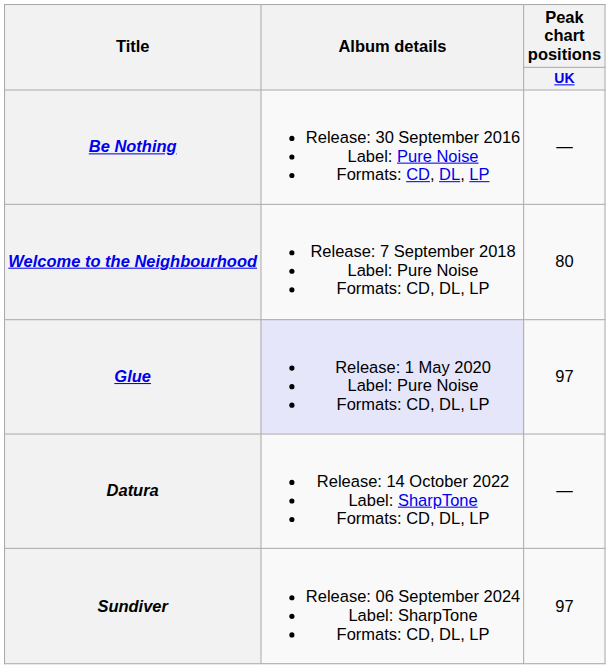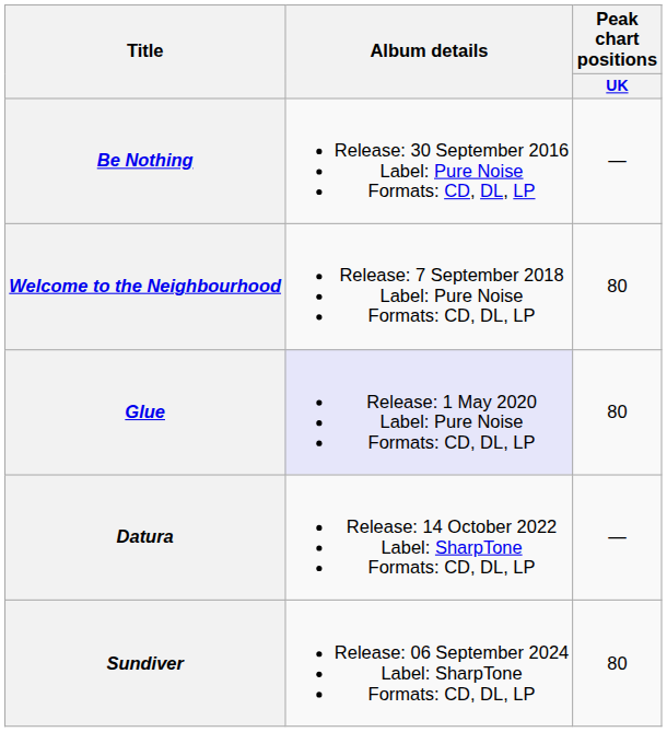 <table class="wikitable plainrowheaders" style="text-align:center;">
 <tr>
 <th scope="col" rowspan="2">Title</th>
 <th scope="col" rowspan="2">Album details</th>
 <th scope="col">Peak chart positions</th>
 </tr>
 <tr>
 <th scope="col" style="width:3em;font-size:85%"><a href='#'>UK</a><br></th>
 </tr>
 <tr>
 <th scope="row"><em><a href='#'>Be Nothing</a></em></th>
 <td><br><ul><li>Release: 30 September 2016</li><li>Label: <a href='#'>Pure Noise</a></li><li>Formats: <a href='#'>CD</a>, <a href='#'>DL</a>, <a href='#'>LP</a></li></ul></td>
 <td style="text-align:center;">—</td>
 </tr>
 <tr>
 <th scope="row"><em><a href='#'>Welcome to the Neighbourhood</a></em></th>
 <td><br><ul><li>Release: 7 September 2018</li><li>Label: Pure Noise</li><li>Formats: CD, DL, LP</li></ul></td>
 <td style="text-align:center;">80</td>
 </tr>
 <tr>
 <th scope="row"><em><a href='#'>Glue</a></em></th>
 <td style="background: lavender;"><br><ul><li>Release: 1 May 2020</li><li>Label: Pure Noise</li><li>Formats: CD, DL, LP</li></ul></td>
-<td style="text-align:center;">97</td>
+<td style="text-align:center;">80</td>
 </tr>
 <tr>
 <th scope="row"><em>Datura</em></th>
 <td><br><ul><li>Release: 14 October 2022</li><li>Label: <a href='#'>SharpTone</a></li><li>Formats: CD, DL, LP</li></ul></td>
 <td style="text-align:center;">—</td>
 </tr>
 <tr>
 <th scope="row"><em>Sundiver</em></th>
 <td><br><ul><li>Release: 06 September 2024</li><li>Label: SharpTone</li><li>Formats: CD, DL, LP</li></ul></td>
-<td style="text-align:center;">97</td>
+<td style="text-align:center;">80</td>
 </tr>
 </table>
